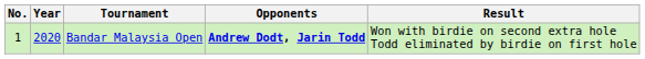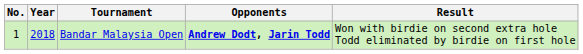 <table class="wikitable" style="font-size:95%;">
 <tr>
 <th>No.</th>
 <th>Year</th>
 <th>Tournament</th>
 <th>Opponents</th>
 <th>Result</th>
 </tr>
 <tr style="background:#D0F0C0;">
 <td align=center>1</td>
-<td><a href='#'>2020</a></td>
+<td><a href='#'>2018</a></td>
 <td><a href='#'>Bandar Malaysia Open</a></td>
 <td><strong> <a href='#'>Andrew Dodt</a>,  <a href='#'>Jarin Todd</a></strong></td>
 <td>Won with birdie on second extra hole<br>Todd eliminated by birdie on first hole</td>
 </tr>
 </table>
